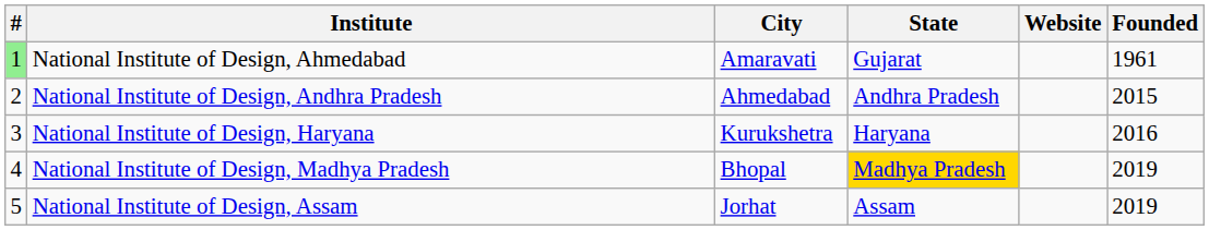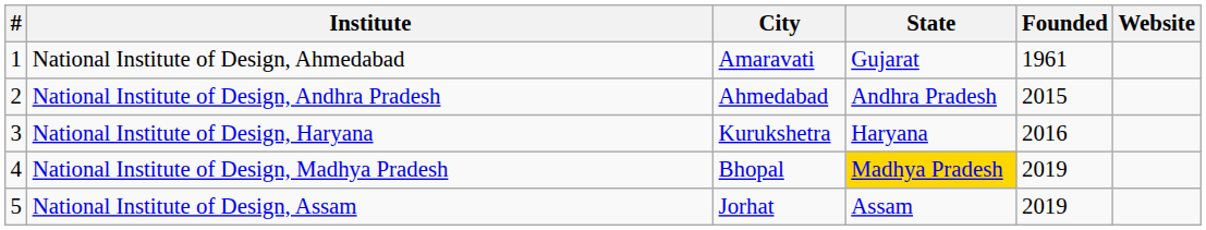 <table class="wikitable sortable" style="font-size: 93%">
 <tr>
 <th>#</th>
 <th scope="col" style="width:443px;">Institute</th>
 <th scope="col" style="width:80px;">City</th>
 <th scope="col" style="width:105px;">State</th>
+<th scope="col" style="width:30px;">Founded</th>
 <th>Website</th>
-<th scope="col" style="width:30px;">Founded</th>
 </tr>
 <tr>
-<td style="background: lightgreen;">1</td>
+<td>1</td>
 <td>National Institute of Design, Ahmedabad</td>
 <td><a href='#'>Amaravati</a></td>
 <td><a href='#'>Gujarat</a></td>
+<td>1961</td>
 <td></td>
-<td>1961</td>
 </tr>
 <tr>
 <td>2</td>
 <td><a href='#'>National Institute of Design, Andhra Pradesh</a></td>
 <td><a href='#'>Ahmedabad</a></td>
 <td><a href='#'>Andhra Pradesh</a></td>
+<td>2015</td>
 <td></td>
-<td>2015</td>
 </tr>
 <tr>
 <td>3</td>
 <td><a href='#'>National Institute of Design, Haryana</a></td>
 <td><a href='#'>Kurukshetra</a></td>
 <td><a href='#'>Haryana</a></td>
+<td>2016</td>
 <td></td>
-<td>2016</td>
 </tr>
 <tr>
 <td>4</td>
 <td><a href='#'>National Institute of Design, Madhya Pradesh</a></td>
 <td><a href='#'>Bhopal</a></td>
 <td style="background: gold;"><a href='#'>Madhya Pradesh</a></td>
+<td>2019</td>
 <td></td>
-<td>2019</td>
 </tr>
 <tr>
 <td>5</td>
 <td><a href='#'>National Institute of Design, Assam</a></td>
 <td><a href='#'>Jorhat</a></td>
 <td><a href='#'>Assam</a></td>
+<td>2019</td>
 <td></td>
-<td>2019</td>
 </tr>
 </table>
